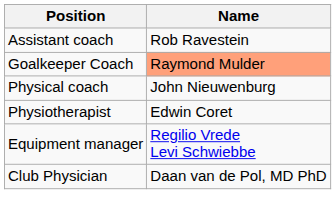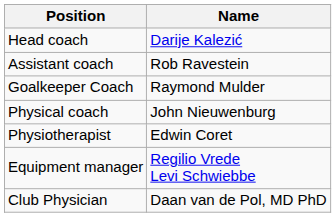 <table class="wikitable">
 <tr>
 <th>Position</th>
 <th>Name</th>
+</tr>
+<tr>
+<td>Head coach</td>
+<td> <a href='#'>Darije Kalezić</a></td>
 </tr>
 <tr>
 <td>Assistant coach</td>
 <td> Rob Ravestein</td>
 </tr>
 <tr>
 <td>Goalkeeper Coach</td>
-<td style="background: lightsalmon;"> Raymond Mulder</td>
+<td> Raymond Mulder</td>
 </tr>
 <tr>
 <td>Physical coach</td>
 <td> John Nieuwenburg</td>
 </tr>
 <tr>
 <td>Physiotherapist</td>
 <td> Edwin Coret</td>
 </tr>
 <tr>
 <td>Equipment manager</td>
 <td> <a href='#'>Regilio Vrede</a> <br>  <a href='#'>Levi Schwiebbe</a></td>
 </tr>
 <tr>
 <td>Club Physician</td>
 <td> Daan van de Pol, MD PhD</td>
 </tr>
 </table>
